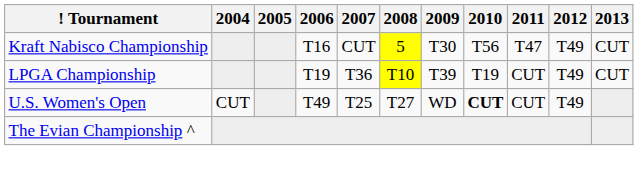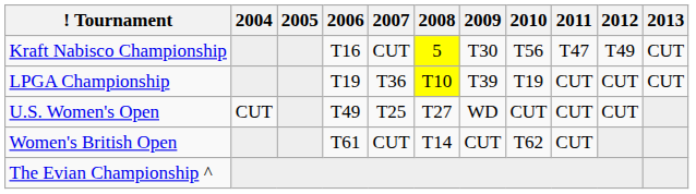 <table class="wikitable" style="font-size:95%;text-align:center;">
 <tr>
 <th>! Tournament</th>
 <th>2004</th>
 <th>2005</th>
 <th>2006</th>
 <th>2007</th>
 <th>2008</th>
 <th>2009</th>
 <th>2010</th>
 <th>2011</th>
 <th>2012</th>
 <th>2013</th>
 </tr>
 <tr>
 <td align=left><a href='#'>Kraft Nabisco Championship</a></td>
 <td style="background:#eeeeee;"></td>
 <td style="background:#eeeeee;"></td>
 <td>T16</td>
 <td>CUT</td>
 <td style="background:yellow;">5</td>
 <td>T30</td>
 <td>T56</td>
 <td>T47</td>
 <td>T49</td>
 <td>CUT</td>
 </tr>
 <tr>
 <td align=left><a href='#'>LPGA Championship</a></td>
 <td style="background:#eeeeee;"></td>
 <td style="background:#eeeeee;"></td>
 <td>T19</td>
 <td>T36</td>
 <td style="background:yellow;">T10</td>
 <td>T39</td>
 <td>T19</td>
 <td>CUT</td>
-<td>T49</td>
+<td>CUT</td>
 <td>CUT</td>
 </tr>
 <tr>
 <td align=left><a href='#'>U.S. Women's Open</a></td>
 <td>CUT</td>
 <td style="background:#eeeeee;"></td>
 <td>T49</td>
 <td>T25</td>
 <td>T27</td>
 <td>WD</td>
-<td><strong>CUT</strong></td>
 <td>CUT</td>
-<td>T49</td>
+<td>CUT</td>
+<td>CUT</td>
+<td style="background:#eeeeee;"></td>
+</tr>
+<tr>
+<td align=left><a href='#'>Women's British Open</a></td>
+<td style="background:#eeeeee;"></td>
+<td style="background:#eeeeee;"></td>
+<td>T61</td>
+<td>CUT</td>
+<td>T14</td>
+<td>CUT</td>
+<td>T62</td>
+<td>CUT</td>
+<td style="background:#eeeeee;"></td>
 <td style="background:#eeeeee;"></td>
 </tr>
 <tr>
 <td align=left><a href='#'>The Evian Championship</a> ^</td>
 <td style="background:#eeeeee;" colspan=9></td>
 <td style="background:#eeeeee;"></td>
 </tr>
 </table>
